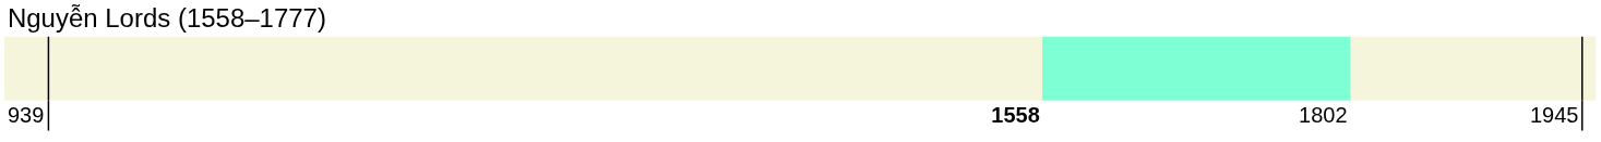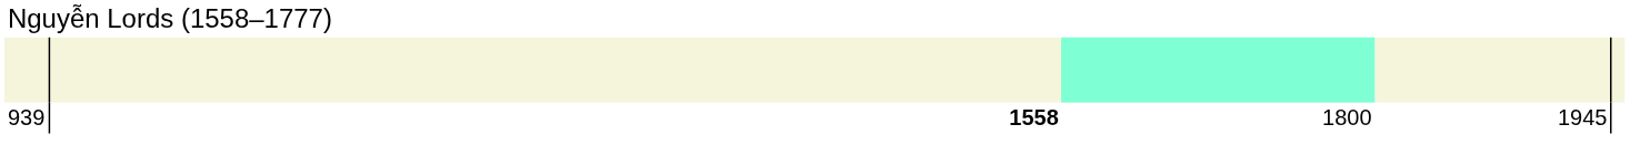 <table width="50%" cellpadding="2" cellspacing="0" style="text-align: right; font-size: 85%; border-bottom: 4px solid #FFFFFF">
 <tr>
 <td colspan="4" align="left"><big>Nguyễn Lords (1558–1777)</big></td>
 </tr>
 <tr style="background-color: #F5F5DC; height:40px;">
 <td width="10" style="border-right: 1px solid #000000"> </td>
 <td width="65%"> </td>
 <td width="20%" style="background:#7FFFD4"> </td>
 <td width="15%"> </td>
 <td width="10" style="border-left: 1px solid #000000"> </td>
 </tr>
 <tr>
 <td style="border-right: 1px solid #000000">939</td>
 <td><strong>1558</strong></td>
-<td>1802</td>
+<td>1800</td>
 <td>1945</td>
 <td style="border-left: 1px solid #000000"> </td>
 </tr>
 </table>
